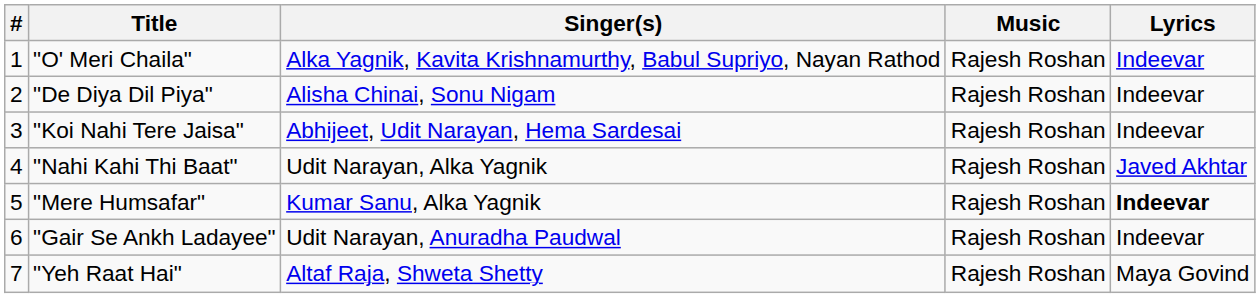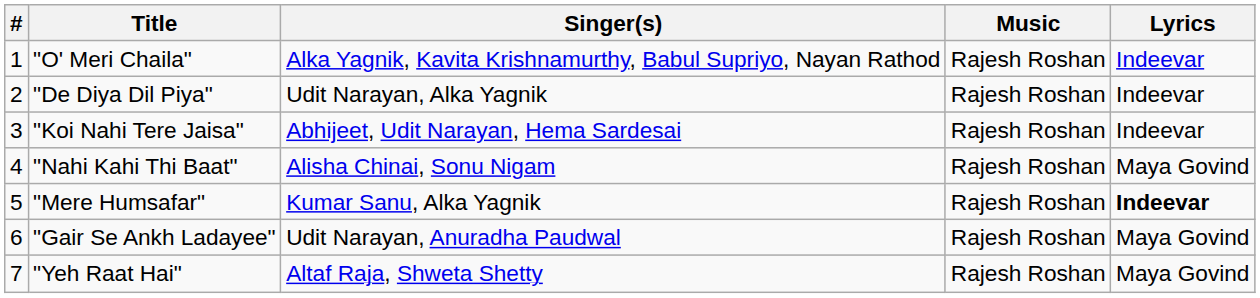 <table class="wikitable" style="font-size:95%;">
 <tr>
 <th>#</th>
 <th>Title</th>
 <th>Singer(s)</th>
 <th>Music</th>
 <th>Lyrics</th>
 </tr>
 <tr>
 <td>1</td>
 <td>"O' Meri Chaila"</td>
 <td><a href='#'>Alka Yagnik</a>, <a href='#'>Kavita Krishnamurthy</a>, <a href='#'>Babul Supriyo</a>, Nayan Rathod</td>
 <td>Rajesh Roshan</td>
 <td><a href='#'>Indeevar</a></td>
 </tr>
 <tr>
 <td>2</td>
 <td>"De Diya Dil Piya"</td>
-<td><a href='#'>Alisha Chinai</a>, <a href='#'>Sonu Nigam</a></td>
+<td>Udit Narayan, Alka Yagnik</td>
 <td>Rajesh Roshan</td>
 <td>Indeevar</td>
 </tr>
 <tr>
 <td>3</td>
 <td>"Koi Nahi Tere Jaisa"</td>
 <td><a href='#'>Abhijeet</a>, <a href='#'>Udit Narayan</a>, <a href='#'>Hema Sardesai</a></td>
 <td>Rajesh Roshan</td>
 <td>Indeevar</td>
 </tr>
 <tr>
 <td>4</td>
 <td>"Nahi Kahi Thi Baat"</td>
-<td>Udit Narayan, Alka Yagnik</td>
+<td><a href='#'>Alisha Chinai</a>, <a href='#'>Sonu Nigam</a></td>
 <td>Rajesh Roshan</td>
-<td><a href='#'>Javed Akhtar</a></td>
+<td>Maya Govind</td>
 </tr>
 <tr>
 <td>5</td>
 <td>"Mere Humsafar"</td>
 <td><a href='#'>Kumar Sanu</a>, Alka Yagnik</td>
 <td>Rajesh Roshan</td>
 <td><strong>Indeevar</strong></td>
 </tr>
 <tr>
 <td>6</td>
 <td>"Gair Se Ankh Ladayee"</td>
 <td>Udit Narayan, <a href='#'>Anuradha Paudwal</a></td>
 <td>Rajesh Roshan</td>
-<td>Indeevar</td>
+<td>Maya Govind</td>
 </tr>
 <tr>
 <td>7</td>
 <td>"Yeh Raat Hai"</td>
 <td><a href='#'>Altaf Raja</a>, <a href='#'>Shweta Shetty</a></td>
 <td>Rajesh Roshan</td>
 <td>Maya Govind</td>
 </tr>
 </table>
